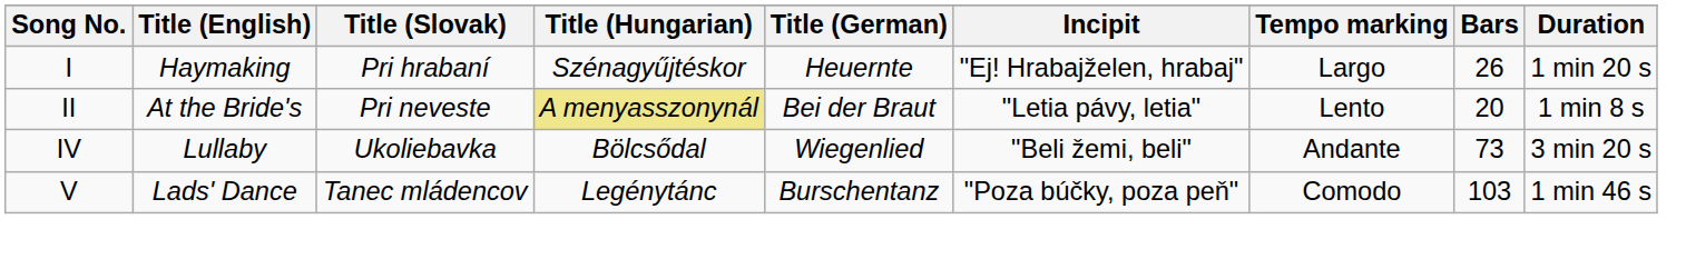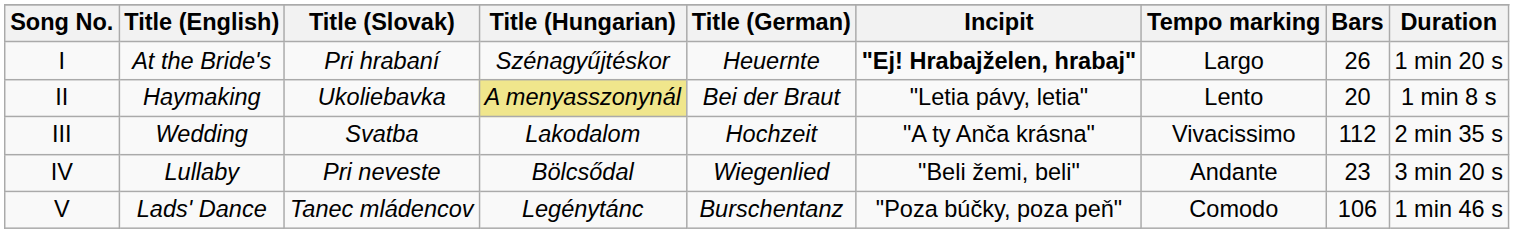 <table class="wikitable">
 <tr>
 </tr>
 <tr>
 <th align="center">Song No.</th>
 <th align="center">Title (English)</th>
 <th align="center">Title (Slovak)</th>
 <th align="center">Title (Hungarian)</th>
 <th align="center">Title (German)</th>
 <th align="center">Incipit</th>
 <th align="center">Tempo marking</th>
 <th align="center">Bars</th>
 <th align="center">Duration</th>
 </tr>
 <tr align=center>
 <td>I</td>
-<td><em>Haymaking</em></td>
+<td><em>At the Bride's</em></td>
 <td><em>Pri hrabaní</em></td>
 <td><em>Szénagyűjtéskor</em></td>
 <td><em>Heuernte</em></td>
-<td>"Ej! Hrabajželen, hrabaj"</td>
+<td><strong>"Ej! Hrabajželen, hrabaj"</strong></td>
 <td>Largo</td>
 <td>26</td>
 <td>1 min 20 s</td>
 </tr>
 <tr align=center>
 <td>II</td>
-<td><em>At the Bride's</em></td>
-<td><em>Pri neveste</em></td>
+<td><em>Haymaking</em></td>
+<td><em>Ukoliebavka</em></td>
 <td style="background: khaki;"><em>A menyasszonynál</em></td>
 <td><em>Bei der Braut</em></td>
 <td>"Letia pávy, letia"</td>
 <td>Lento</td>
 <td>20</td>
 <td>1 min 8 s</td>
 </tr>
 <tr align=center>
+<td>III</td>
+<td><em>Wedding</em></td>
+<td><em>Svatba</em></td>
+<td><em>Lakodalom</em></td>
+<td><em>Hochzeit</em></td>
+<td>"A ty Anča krásna"</td>
+<td>Vivacissimo</td>
+<td>112</td>
+<td>2 min 35 s</td>
+</tr>
+<tr align=center>
 <td>IV</td>
 <td><em>Lullaby</em></td>
-<td><em>Ukoliebavka</em></td>
+<td><em>Pri neveste</em></td>
 <td><em>Bölcsődal</em></td>
 <td><em>Wiegenlied</em></td>
 <td>"Beli žemi, beli"</td>
 <td>Andante</td>
-<td>73</td>
+<td>23</td>
 <td>3 min 20 s</td>
 </tr>
 <tr align=center>
 <td>V</td>
 <td><em>Lads' Dance</em></td>
 <td><em>Tanec mládencov</em></td>
 <td><em>Legénytánc</em></td>
 <td><em>Burschentanz</em></td>
 <td>"Poza búčky, poza peň"</td>
 <td>Comodo</td>
-<td>103</td>
+<td>106</td>
 <td>1 min 46 s</td>
 </tr>
 </table>
